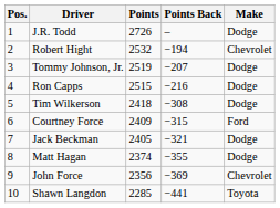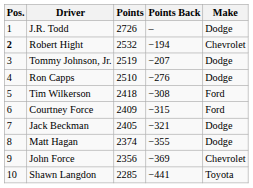 <table class="wikitable">
 <tr>
 <th>Pos.</th>
 <th>Driver</th>
 <th>Points</th>
 <th>Points Back</th>
 <th>Make</th>
 </tr>
 <tr>
 <td>1</td>
 <td>J.R. Todd</td>
 <td>2726</td>
 <td>–</td>
 <td>Dodge</td>
 </tr>
 <tr>
-<td>2</td>
+<td><strong>2</strong></td>
 <td>Robert Hight</td>
 <td>2532</td>
 <td>−194</td>
 <td>Chevrolet</td>
 </tr>
 <tr>
 <td>3</td>
 <td>Tommy Johnson, Jr.</td>
 <td>2519</td>
 <td>−207</td>
 <td>Dodge</td>
 </tr>
 <tr>
 <td>4</td>
 <td>Ron Capps</td>
-<td>2515</td>
-<td>−216</td>
+<td>2510</td>
+<td>−276</td>
 <td>Dodge</td>
 </tr>
 <tr>
 <td>5</td>
 <td>Tim Wilkerson</td>
 <td>2418</td>
 <td>−308</td>
-<td>Dodge</td>
+<td>Ford</td>
 </tr>
 <tr>
 <td>6</td>
 <td>Courtney Force</td>
 <td>2409</td>
 <td>−315</td>
 <td>Ford</td>
 </tr>
 <tr>
 <td>7</td>
 <td>Jack Beckman</td>
 <td>2405</td>
 <td>−321</td>
 <td>Dodge</td>
 </tr>
 <tr>
 <td>8</td>
 <td>Matt Hagan</td>
 <td>2374</td>
 <td>−355</td>
 <td>Dodge</td>
 </tr>
 <tr>
 <td>9</td>
 <td>John Force</td>
 <td>2356</td>
 <td>−369</td>
 <td>Chevrolet</td>
 </tr>
 <tr>
 <td>10</td>
 <td>Shawn Langdon</td>
 <td>2285</td>
 <td>−441</td>
 <td>Toyota</td>
 </tr>
 </table>
